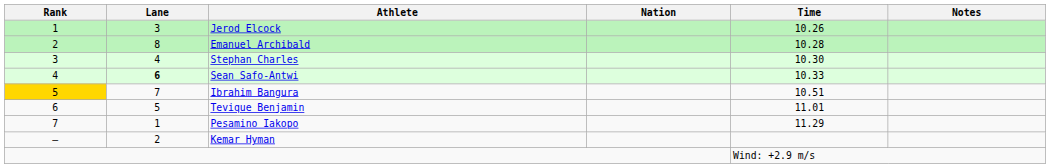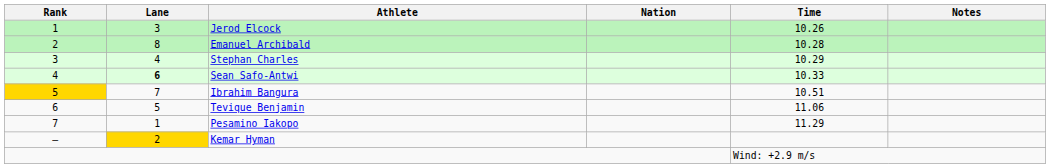 <table class="wikitable sortable" style="text-align:center;width: 70%;">
 <tr>
 <th scope="col">Rank</th>
 <th scope="col">Lane</th>
 <th scope="col">Athlete</th>
 <th scope="col">Nation</th>
 <th scope="col">Time</th>
 <th scope="col">Notes</th>
 </tr>
 <tr bgcolor="#bbf3bb">
 <td>1</td>
 <td>3</td>
 <td align=left><a href='#'>Jerod Elcock</a></td>
 <td align=left></td>
 <td>10.26</td>
 <td></td>
 </tr>
 <tr bgcolor="#bbf3bb">
 <td>2</td>
 <td>8</td>
 <td align=left><a href='#'>Emanuel Archibald</a></td>
 <td align=left></td>
 <td>10.28</td>
 <td></td>
 </tr>
 <tr bgcolor="ddffdd">
 <td>3</td>
 <td>4</td>
 <td align=left><a href='#'>Stephan Charles</a></td>
 <td align=left></td>
-<td>10.30</td>
+<td>10.29</td>
 <td></td>
 </tr>
 <tr bgcolor="ddffdd">
 <td>4</td>
 <td><strong>6</strong></td>
 <td align=left><a href='#'>Sean Safo-Antwi</a></td>
 <td align=left></td>
 <td>10.33</td>
 <td></td>
 </tr>
 <tr>
 <td style="background: gold;">5</td>
 <td>7</td>
 <td align=left><a href='#'>Ibrahim Bangura</a></td>
 <td align=left></td>
 <td>10.51</td>
 <td></td>
 </tr>
 <tr>
 <td>6</td>
 <td>5</td>
 <td align=left><a href='#'>Tevique Benjamin</a></td>
 <td align=left></td>
-<td>11.01</td>
+<td>11.06</td>
 <td></td>
 </tr>
 <tr>
 <td>7</td>
 <td>1</td>
 <td align=left><a href='#'>Pesamino Iakopo</a></td>
 <td align=left></td>
 <td>11.29</td>
 <td></td>
 </tr>
 <tr>
 <td>–</td>
-<td>2</td>
+<td style="background: gold;">2</td>
 <td align=left><a href='#'>Kemar Hyman</a></td>
 <td align=left></td>
 <td></td>
 <td></td>
 </tr>
 <tr class="sortbottom">
 <td colspan="4"></td>
 <td colspan="2" style="text-align:left;">Wind: +2.9 m/s</td>
 </tr>
 </table>
